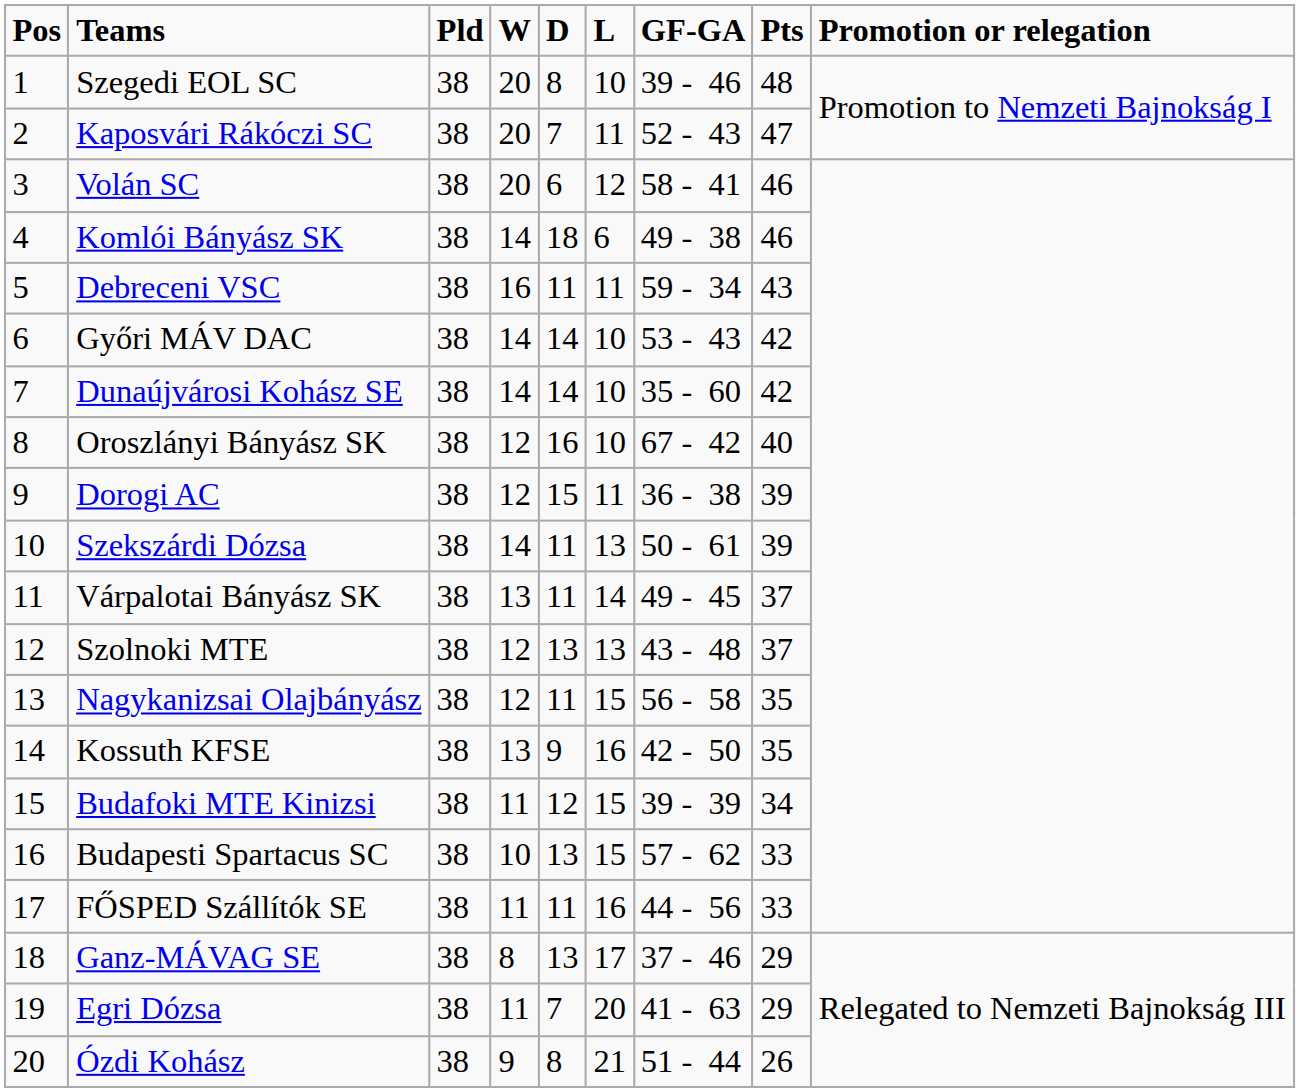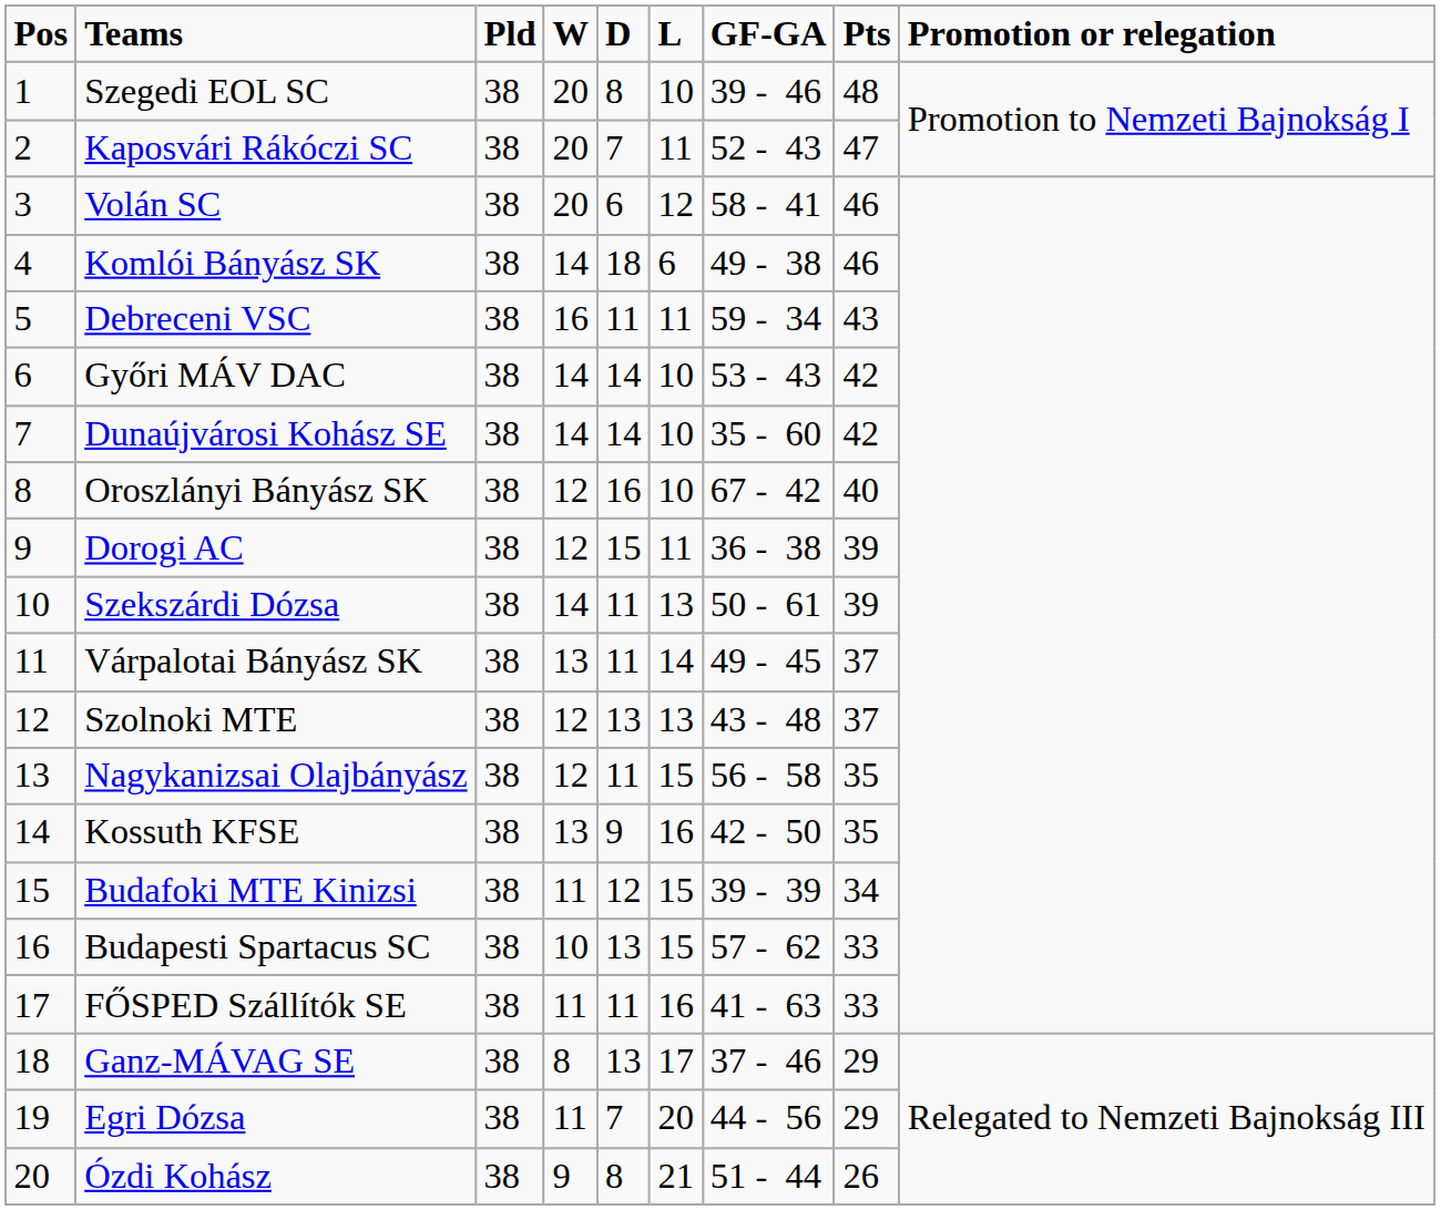 <table class="wikitable">
 <tr>
 <td><strong>Pos</strong></td>
 <td><strong>Teams</strong></td>
 <td><strong>Pld</strong></td>
 <td><strong>W</strong></td>
 <td><strong>D</strong></td>
 <td><strong>L</strong></td>
 <td><strong>GF-GA</strong></td>
 <td><strong>Pts</strong></td>
 <td><strong>Promotion or relegation</strong></td>
 </tr>
 <tr>
 <td>1</td>
 <td>Szegedi EOL SC</td>
 <td>38</td>
 <td>20</td>
 <td>8</td>
 <td>10</td>
 <td>39 -  46</td>
 <td>48</td>
 <td rowspan="2">Promotion to <a href='#'>Nemzeti Bajnokság I</a></td>
 </tr>
 <tr>
 <td>2</td>
 <td><a href='#'>Kaposvári Rákóczi SC</a></td>
 <td>38</td>
 <td>20</td>
 <td>7</td>
 <td>11</td>
 <td>52 -  43</td>
 <td>47</td>
 </tr>
 <tr>
 <td>3</td>
 <td><a href='#'>Volán SC</a></td>
 <td>38</td>
 <td>20</td>
 <td>6</td>
 <td>12</td>
 <td>58 -  41</td>
 <td>46</td>
 <td rowspan="15"></td>
 </tr>
 <tr>
 <td>4</td>
 <td><a href='#'>Komlói Bányász SK</a></td>
 <td>38</td>
 <td>14</td>
 <td>18</td>
 <td>6</td>
 <td>49 -  38</td>
 <td>46</td>
 </tr>
 <tr>
 <td>5</td>
 <td><a href='#'>Debreceni VSC</a></td>
 <td>38</td>
 <td>16</td>
 <td>11</td>
 <td>11</td>
 <td>59 -  34</td>
 <td>43</td>
 </tr>
 <tr>
 <td>6</td>
 <td>Győri MÁV DAC</td>
 <td>38</td>
 <td>14</td>
 <td>14</td>
 <td>10</td>
 <td>53 -  43</td>
 <td>42</td>
 </tr>
 <tr>
 <td>7</td>
 <td><a href='#'>Dunaújvárosi Kohász SE</a></td>
 <td>38</td>
 <td>14</td>
 <td>14</td>
 <td>10</td>
 <td>35 -  60</td>
 <td>42</td>
 </tr>
 <tr>
 <td>8</td>
 <td>Oroszlányi Bányász SK</td>
 <td>38</td>
 <td>12</td>
 <td>16</td>
 <td>10</td>
 <td>67 -  42</td>
 <td>40</td>
 </tr>
 <tr>
 <td>9</td>
 <td><a href='#'>Dorogi AC</a></td>
 <td>38</td>
 <td>12</td>
 <td>15</td>
 <td>11</td>
 <td>36 -  38</td>
 <td>39</td>
 </tr>
 <tr>
 <td>10</td>
 <td><a href='#'>Szekszárdi Dózsa</a></td>
 <td>38</td>
 <td>14</td>
 <td>11</td>
 <td>13</td>
 <td>50 -  61</td>
 <td>39</td>
 </tr>
 <tr>
 <td>11</td>
 <td>Várpalotai Bányász SK</td>
 <td>38</td>
 <td>13</td>
 <td>11</td>
 <td>14</td>
 <td>49 -  45</td>
 <td>37</td>
 </tr>
 <tr>
 <td>12</td>
 <td>Szolnoki MTE</td>
 <td>38</td>
 <td>12</td>
 <td>13</td>
 <td>13</td>
 <td>43 -  48</td>
 <td>37</td>
 </tr>
 <tr>
 <td>13</td>
 <td><a href='#'>Nagykanizsai Olajbányász</a></td>
 <td>38</td>
 <td>12</td>
 <td>11</td>
 <td>15</td>
 <td>56 -  58</td>
 <td>35</td>
 </tr>
 <tr>
 <td>14</td>
 <td>Kossuth KFSE</td>
 <td>38</td>
 <td>13</td>
 <td>9</td>
 <td>16</td>
 <td>42 -  50</td>
 <td>35</td>
 </tr>
 <tr>
 <td>15</td>
 <td><a href='#'>Budafoki MTE Kinizsi</a></td>
 <td>38</td>
 <td>11</td>
 <td>12</td>
 <td>15</td>
 <td>39 -  39</td>
 <td>34</td>
 </tr>
 <tr>
 <td>16</td>
 <td>Budapesti Spartacus SC</td>
 <td>38</td>
 <td>10</td>
 <td>13</td>
 <td>15</td>
 <td>57 -  62</td>
 <td>33</td>
 </tr>
 <tr>
 <td>17</td>
 <td>FŐSPED Szállítók SE</td>
 <td>38</td>
 <td>11</td>
 <td>11</td>
 <td>16</td>
-<td>44 -  56</td>
+<td>41 -  63</td>
 <td>33</td>
 </tr>
 <tr>
 <td>18</td>
 <td><a href='#'>Ganz-MÁVAG SE</a></td>
 <td>38</td>
 <td>8</td>
 <td>13</td>
 <td>17</td>
 <td>37 -  46</td>
 <td>29</td>
 <td rowspan="3">Relegated to Nemzeti Bajnokság III</td>
 </tr>
 <tr>
 <td>19</td>
 <td><a href='#'>Egri Dózsa</a></td>
 <td>38</td>
 <td>11</td>
 <td>7</td>
 <td>20</td>
-<td>41 -  63</td>
+<td>44 -  56</td>
 <td>29</td>
 </tr>
 <tr>
 <td>20</td>
 <td><a href='#'>Ózdi Kohász</a></td>
 <td>38</td>
 <td>9</td>
 <td>8</td>
 <td>21</td>
 <td>51 -  44</td>
 <td>26</td>
 </tr>
 </table>
